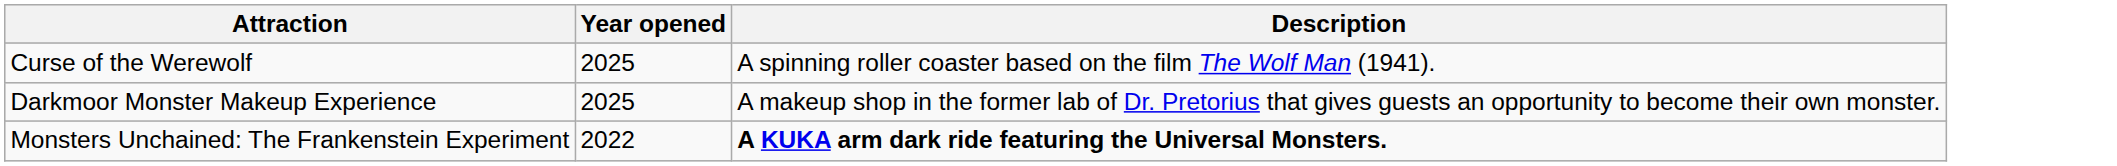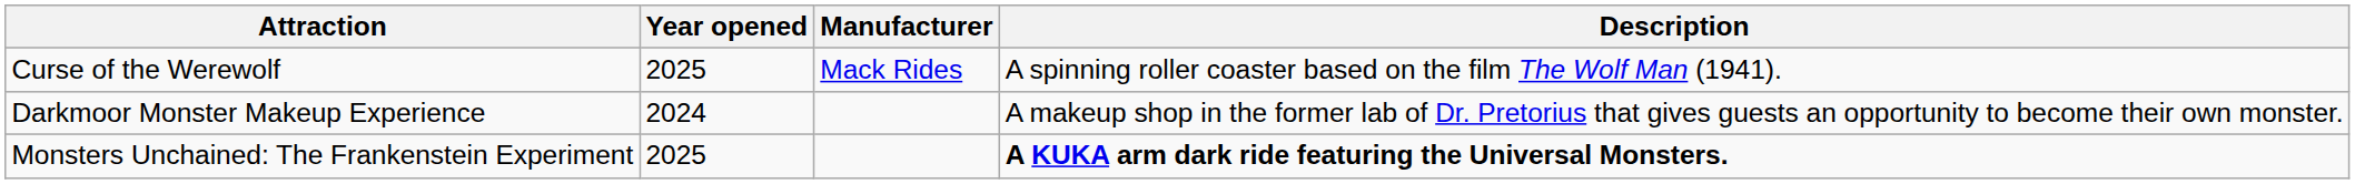 <table class="wikitable">
 <tr>
 <th>Attraction</th>
 <th>Year opened</th>
+<th>Manufacturer</th>
 <th>Description</th>
 </tr>
 <tr>
 <td>Curse of the Werewolf</td>
 <td>2025</td>
+<td><a href='#'>Mack Rides</a></td>
 <td>A spinning roller coaster based on the film <a href='#'><em>The Wolf Man</em></a> (1941).</td>
 </tr>
 <tr>
 <td>Darkmoor Monster Makeup Experience</td>
-<td>2025</td>
+<td>2024</td>
+<td></td>
 <td>A makeup shop in the former lab of <a href='#'>Dr. Pretorius</a> that gives guests an opportunity to become their own monster.</td>
 </tr>
 <tr>
 <td>Monsters Unchained: The Frankenstein Experiment</td>
-<td>2022</td>
+<td>2025</td>
+<td></td>
 <td><strong>A <a href='#'>KUKA</a> arm dark ride featuring the Universal Monsters.</strong></td>
 </tr>
 </table>
